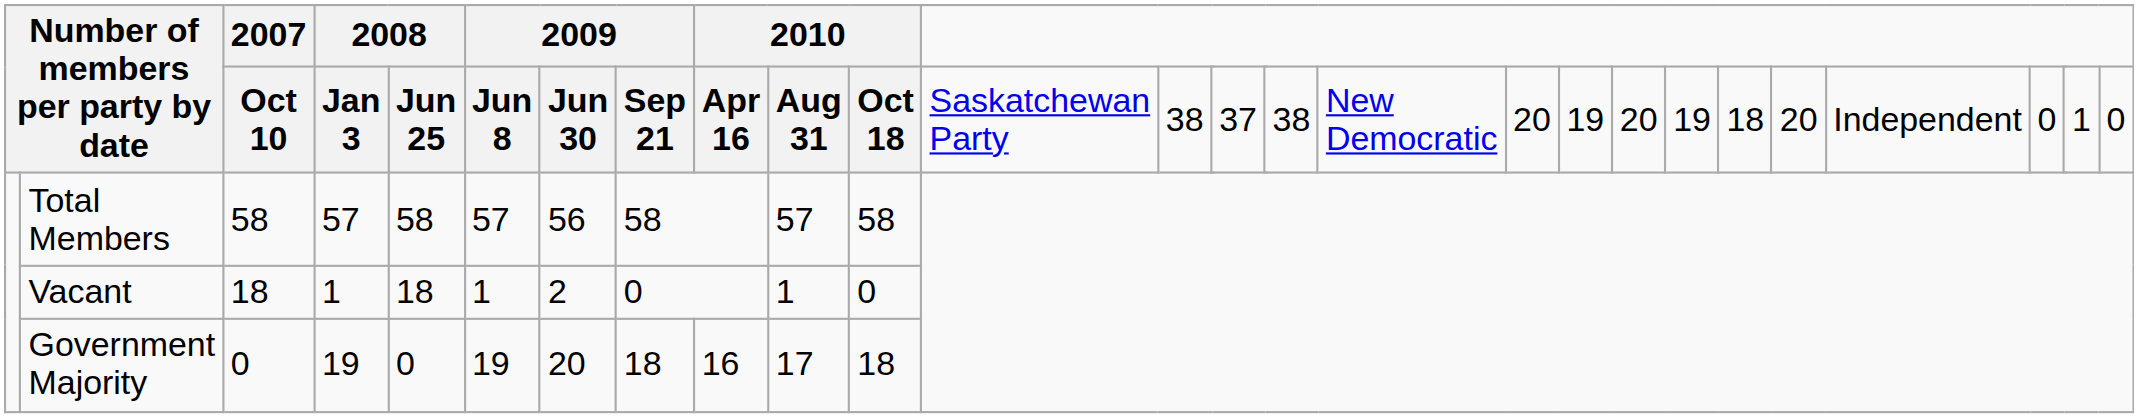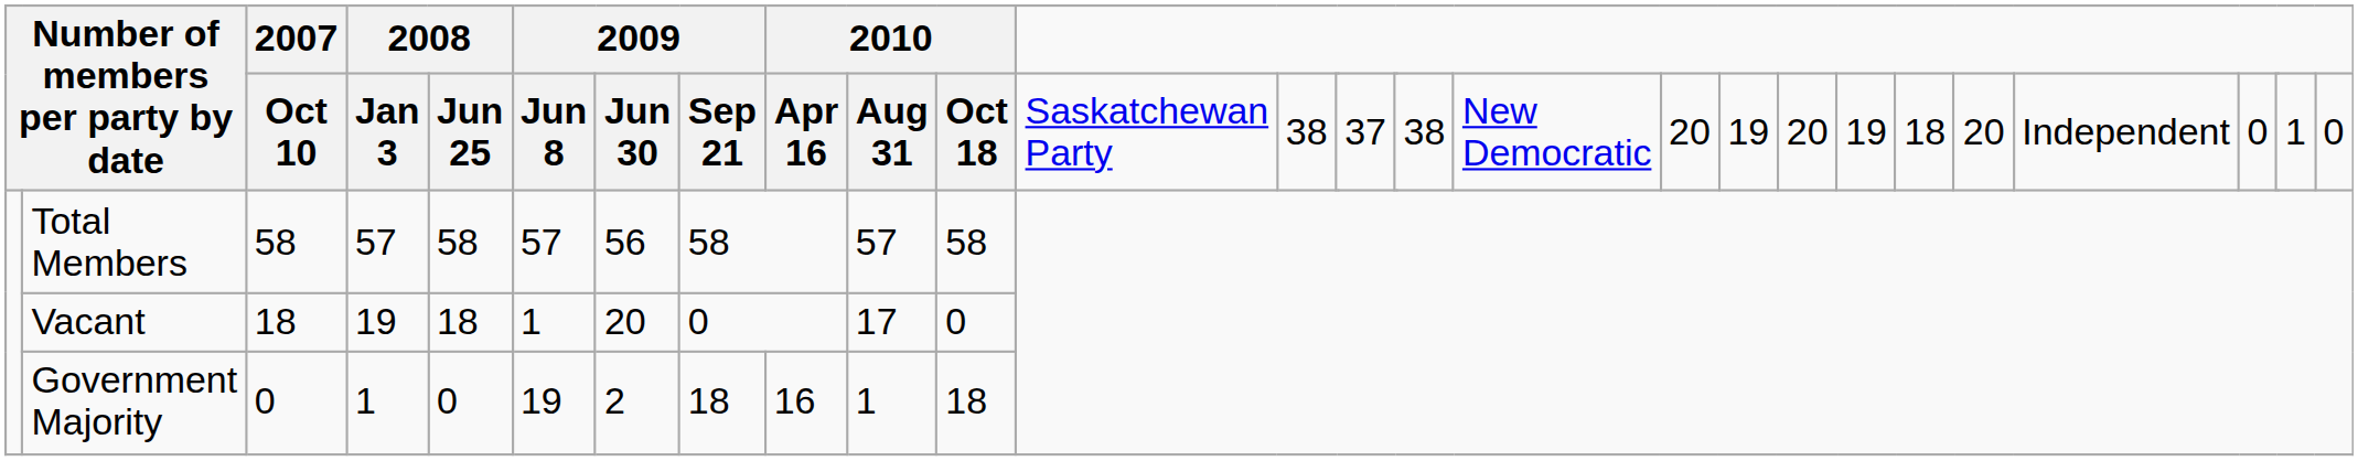 <table class="wikitable">
 <tr>
 <th colspan=2 rowspan=2>Number of members<br>per party by date</th>
 <th>2007</th>
 <th colspan=2>2008</th>
 <th colspan=3>2009</th>
 <th colspan=3>2010</th>
 </tr>
 <tr>
 <th>Oct 10</th>
 <th>Jan 3</th>
 <th>Jun 25</th>
 <th>Jun 8</th>
 <th>Jun 30</th>
 <th>Sep 21</th>
 <th>Apr 16</th>
 <th>Aug 31</th>
 <th>Oct 18<br></th>
 <td><a href='#'>Saskatchewan Party</a></td>
 <td colspan=6>38</td>
 <td colspan=2>37</td>
 <td>38<br></td>
 <td><a href='#'>New Democratic</a></td>
 <td>20</td>
 <td>19</td>
 <td>20</td>
 <td>19</td>
 <td>18</td>
 <td colspan=4>20<br></td>
 <td>Independent</td>
 <td colspan=6>0</td>
 <td>1</td>
 <td colspan=2>0</td>
 </tr>
 <tr>
 <td rowspan=3></td>
 <td>Total Members</td>
 <td>58</td>
 <td>57</td>
 <td>58</td>
 <td>57</td>
 <td>56</td>
 <td colspan=2>58</td>
 <td>57</td>
 <td>58</td>
 </tr>
 <tr>
 <td>Vacant</td>
 <td>18</td>
-<td>1</td>
+<td>19</td>
 <td>18</td>
 <td>1</td>
-<td>2</td>
+<td>20</td>
 <td colspan=2>0</td>
-<td>1</td>
+<td>17</td>
 <td>0</td>
 </tr>
 <tr>
 <td>Government Majority</td>
 <td>0</td>
-<td>19</td>
+<td>1</td>
 <td>0</td>
 <td>19</td>
-<td>20</td>
+<td>2</td>
 <td>18</td>
 <td>16</td>
-<td>17</td>
+<td>1</td>
 <td>18</td>
 </tr>
 </table>
